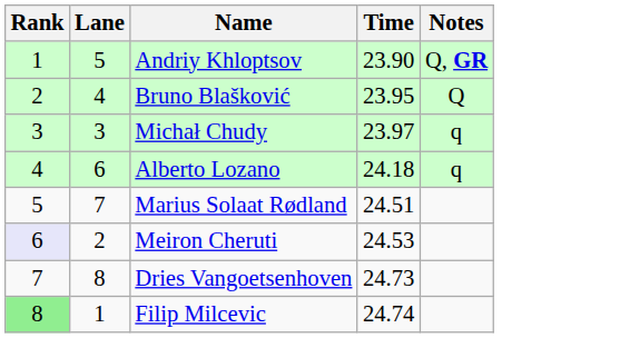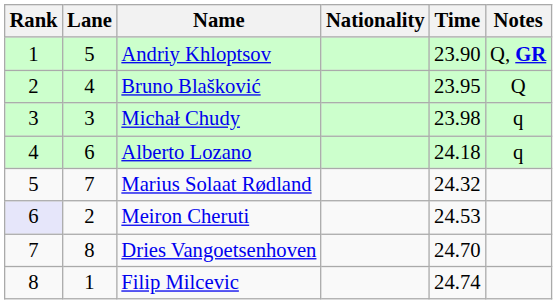 <table class="wikitable sortable" style="text-align:center">
 <tr>
 <th>Rank</th>
 <th>Lane</th>
 <th>Name</th>
+<th>Nationality</th>
 <th>Time</th>
 <th>Notes</th>
 </tr>
 <tr bgcolor=ccffcc>
 <td>1</td>
 <td>5</td>
 <td align=left><a href='#'>Andriy Khloptsov</a></td>
+<td align=left></td>
 <td>23.90</td>
 <td>Q, <a href='#'><strong>GR</strong></a></td>
 </tr>
 <tr bgcolor=ccffcc>
 <td>2</td>
 <td>4</td>
 <td align=left><a href='#'>Bruno Blašković</a></td>
+<td align=left></td>
 <td>23.95</td>
 <td>Q</td>
 </tr>
 <tr bgcolor=ccffcc>
 <td>3</td>
 <td>3</td>
 <td align=left><a href='#'>Michał Chudy</a></td>
-<td>23.97</td>
+<td align=left></td>
+<td>23.98</td>
 <td>q</td>
 </tr>
 <tr bgcolor=ccffcc>
 <td>4</td>
 <td>6</td>
 <td align=left><a href='#'>Alberto Lozano</a></td>
+<td align=left></td>
 <td>24.18</td>
 <td>q</td>
 </tr>
 <tr>
 <td>5</td>
 <td>7</td>
 <td align=left><a href='#'>Marius Solaat Rødland</a></td>
-<td>24.51</td>
+<td align=left></td>
+<td>24.32</td>
 <td></td>
 </tr>
 <tr>
 <td style="background: lavender;">6</td>
 <td>2</td>
 <td align=left><a href='#'>Meiron Cheruti</a></td>
+<td align=left></td>
 <td>24.53</td>
 <td></td>
 </tr>
 <tr>
 <td>7</td>
 <td>8</td>
 <td align=left><a href='#'>Dries Vangoetsenhoven</a></td>
-<td>24.73</td>
+<td align=left></td>
+<td>24.70</td>
 <td></td>
 </tr>
 <tr>
-<td style="background: lightgreen;">8</td>
+<td>8</td>
 <td>1</td>
 <td align=left><a href='#'>Filip Milcevic</a></td>
+<td align=left></td>
 <td>24.74</td>
 <td></td>
 </tr>
 </table>
